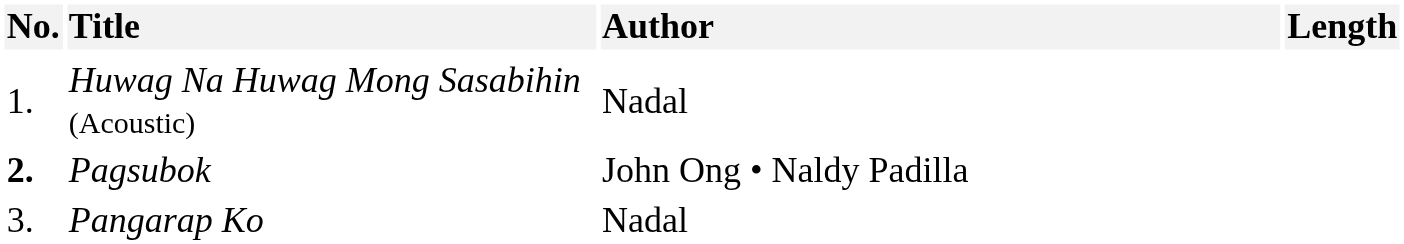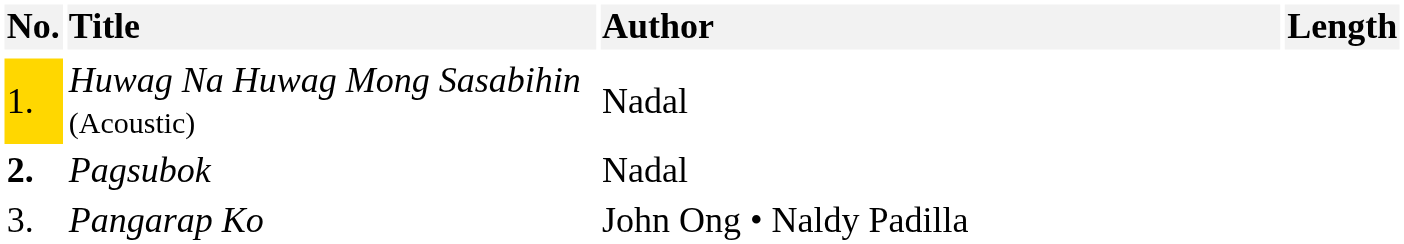 <table style="border:0 solid darkgrey;">
 <tr>
 <th width=15 align=left style="background-color: #f2f2f2;">No.</th>
 <th width=300 align=left style="background-color: #f2f2f2;">Title</th>
 <th width=400 align=left style="background-color: #f2f2f2;">Author</th>
 <th width=25 align=left style="background-color: #f2f2f2;">Length</th>
 </tr>
 <tr border="0" align="left">
 </tr>
 <tr>
-<td>1.</td>
+<td style="background: gold;">1.</td>
 <td><em>Huwag Na Huwag Mong Sasabihin</em> <small>(Acoustic)</small></td>
 <td>Nadal</td>
 <td></td>
 </tr>
 <tr>
 <td><strong>2.</strong></td>
 <td><em>Pagsubok</em></td>
-<td>John Ong • Naldy Padilla</td>
+<td>Nadal</td>
 <td></td>
 </tr>
 <tr>
 <td>3.</td>
 <td><em>Pangarap Ko</em></td>
-<td>Nadal</td>
+<td>John Ong • Naldy Padilla</td>
 <td></td>
 </tr>
 </table>
